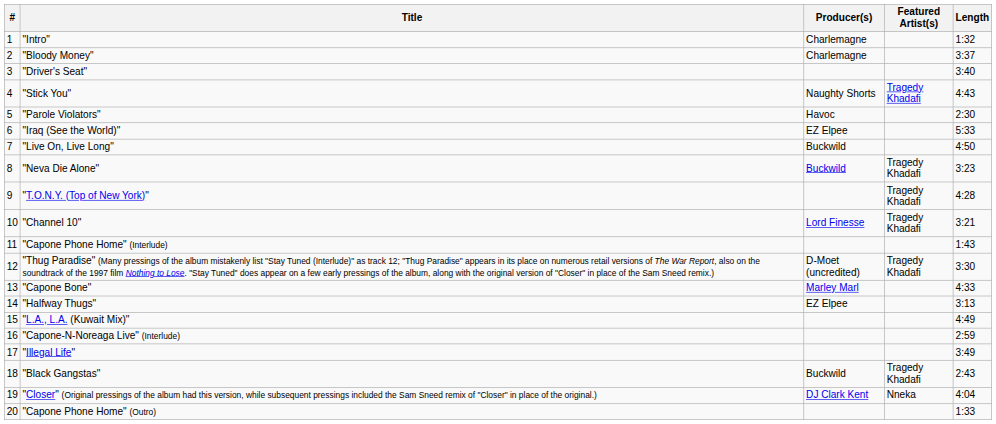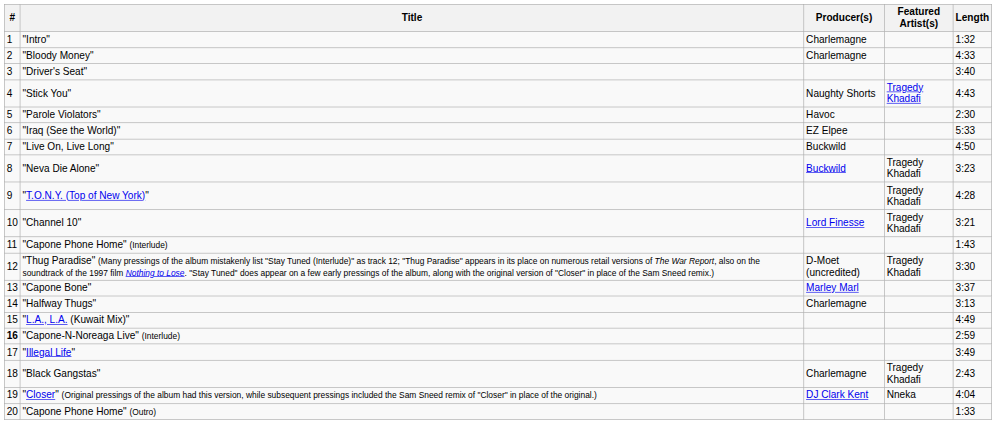 <table class="wikitable">
 <tr>
 <th style="text-align:center;">#</th>
 <th style="text-align:center;">Title</th>
 <th style="text-align:center;">Producer(s)</th>
 <th style="text-align:center;">Featured Artist(s)</th>
 <th style="text-align:center;">Length</th>
 </tr>
 <tr>
 <td>1</td>
 <td>"Intro"</td>
 <td>Charlemagne</td>
 <td></td>
 <td>1:32</td>
 </tr>
 <tr>
 <td>2</td>
 <td>"Bloody Money"</td>
 <td>Charlemagne</td>
 <td></td>
-<td>3:37</td>
+<td>4:33</td>
 </tr>
 <tr>
 <td>3</td>
 <td>"Driver's Seat"</td>
 <td></td>
 <td></td>
 <td>3:40</td>
 </tr>
 <tr>
 <td>4</td>
 <td>"Stick You"</td>
 <td>Naughty Shorts</td>
 <td><a href='#'>Tragedy Khadafi</a></td>
 <td>4:43</td>
 </tr>
 <tr>
 <td>5</td>
 <td>"Parole Violators"</td>
 <td>Havoc</td>
 <td></td>
 <td>2:30</td>
 </tr>
 <tr>
 <td>6</td>
 <td>"Iraq (See the World)"</td>
 <td>EZ Elpee</td>
 <td></td>
 <td>5:33</td>
 </tr>
 <tr>
 <td>7</td>
 <td>"Live On, Live Long"</td>
 <td>Buckwild</td>
 <td></td>
 <td>4:50</td>
 </tr>
 <tr>
 <td>8</td>
 <td>"Neva Die Alone"</td>
 <td><a href='#'>Buckwild</a></td>
 <td>Tragedy Khadafi</td>
 <td>3:23</td>
 </tr>
 <tr>
 <td>9</td>
 <td>"<a href='#'>T.O.N.Y. (Top of New York)</a>"</td>
 <td></td>
 <td>Tragedy Khadafi</td>
 <td>4:28</td>
 </tr>
 <tr>
 <td>10</td>
 <td>"Channel 10"</td>
 <td><a href='#'>Lord Finesse</a></td>
 <td>Tragedy Khadafi</td>
 <td>3:21</td>
 </tr>
 <tr>
 <td>11</td>
 <td>"Capone Phone Home" <small>(Interlude)</small></td>
 <td></td>
 <td></td>
 <td>1:43</td>
 </tr>
 <tr>
 <td>12</td>
 <td>"Thug Paradise" <small>(Many pressings of the album mistakenly list "Stay Tuned (Interlude)" as track 12; "Thug Paradise" appears in its place on numerous retail versions of <em>The War Report</em>, also on the soundtrack of the 1997 film <em><a href='#'>Nothing to Lose</a></em>. "Stay Tuned" does appear on a few early pressings of the album, along with the original version of "Closer" in place of the Sam Sneed remix.)</small></td>
 <td>D-Moet (uncredited)</td>
 <td>Tragedy Khadafi</td>
 <td>3:30</td>
 </tr>
 <tr>
 <td>13</td>
 <td>"Capone Bone"</td>
 <td><a href='#'>Marley Marl</a></td>
 <td></td>
-<td>4:33</td>
+<td>3:37</td>
 </tr>
 <tr>
 <td>14</td>
 <td>"Halfway Thugs"</td>
-<td>EZ Elpee</td>
+<td>Charlemagne</td>
 <td></td>
 <td>3:13</td>
 </tr>
 <tr>
 <td>15</td>
 <td>"<a href='#'>L.A., L.A.</a> (Kuwait Mix)"</td>
 <td></td>
 <td></td>
 <td>4:49</td>
 </tr>
 <tr>
-<td>16</td>
+<td><strong>16</strong></td>
 <td>"Capone-N-Noreaga Live" <small>(Interlude)</small></td>
 <td></td>
 <td></td>
 <td>2:59</td>
 </tr>
 <tr>
 <td>17</td>
 <td>"<a href='#'>Illegal Life</a>"</td>
 <td></td>
 <td></td>
 <td>3:49</td>
 </tr>
 <tr>
 <td>18</td>
 <td>"Black Gangstas"</td>
-<td>Buckwild</td>
+<td>Charlemagne</td>
 <td>Tragedy Khadafi</td>
 <td>2:43</td>
 </tr>
 <tr>
 <td>19</td>
 <td>"<a href='#'>Closer</a>" <small>(Original pressings of the album had this version, while subsequent pressings included the Sam Sneed remix of "Closer" in place of the original.)</small></td>
 <td><a href='#'>DJ Clark Kent</a></td>
 <td>Nneka</td>
 <td>4:04</td>
 </tr>
 <tr>
 <td>20</td>
 <td>"Capone Phone Home" <small>(Outro)</small></td>
 <td></td>
 <td></td>
 <td>1:33</td>
 </tr>
 </table>
